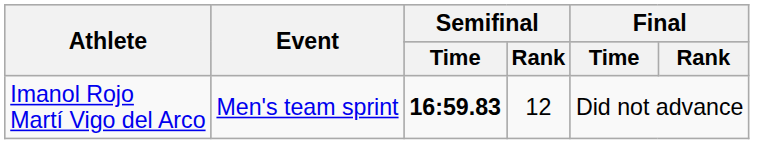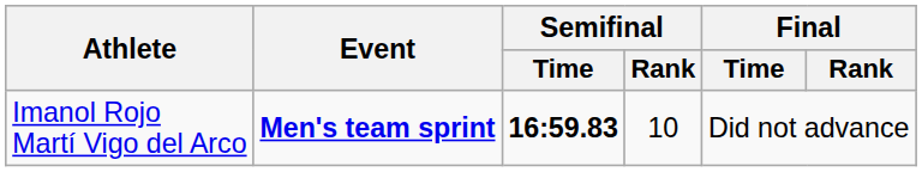 <table class="wikitable" style="font-size:90%">
 <tr>
 <th rowspan="2">Athlete</th>
 <th rowspan="2">Event</th>
 <th colspan="2">Semifinal</th>
 <th colspan="2">Final</th>
 </tr>
 <tr style="font-size:95%">
 <th>Time</th>
 <th>Rank</th>
 <th>Time</th>
 <th>Rank</th>
 </tr>
 <tr align=center>
 <td align=left><a href='#'>Imanol Rojo</a><br><a href='#'>Martí Vigo del Arco</a></td>
-<td align=left><a href='#'>Men's team sprint</a></td>
+<td align=left><strong><a href='#'>Men's team sprint</a></strong></td>
 <td><strong>16:59.83</strong></td>
-<td>12</td>
+<td>10</td>
 <td colspan=2>Did not advance</td>
 </tr>
 </table>
